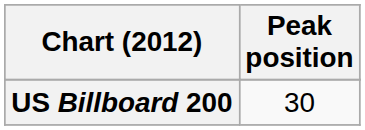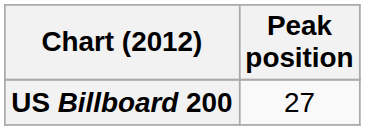 <table class="wikitable sortable plainrowheaders" style="text-align:center">
 <tr>
 <th scope="col">Chart (2012)</th>
 <th scope="col">Peak<br>position</th>
 </tr>
 <tr>
 </tr>
 <tr>
 </tr>
 <tr>
 <th scope="row">US <em>Billboard</em> 200</th>
-<td>30</td>
+<td>27</td>
 </tr>
 </table>
